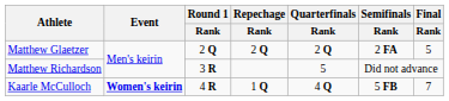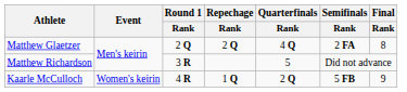 <table class=wikitable style=font-size:90%;text-align:center>
 <tr>
 <th rowspan=2>Athlete</th>
 <th rowspan=2>Event</th>
 <th>Round 1</th>
 <th>Repechage</th>
 <th>Quarterfinals</th>
 <th>Semifinals</th>
 <th>Final</th>
 </tr>
 <tr style=font-size:95%>
 <th>Rank</th>
 <th>Rank</th>
 <th>Rank</th>
 <th>Rank</th>
 <th>Rank</th>
 </tr>
 <tr>
 <td align=left><a href='#'>Matthew Glaetzer</a></td>
 <td align=left rowspan=2><a href='#'>Men's keirin</a></td>
 <td>2 <strong>Q</strong></td>
 <td>2 <strong>Q</strong></td>
-<td>2 <strong>Q</strong></td>
+<td>4 <strong>Q</strong></td>
 <td>2 <strong>FA</strong></td>
-<td>5</td>
+<td>8</td>
 </tr>
 <tr>
 <td align=left><a href='#'>Matthew Richardson</a></td>
 <td>3 <strong>R</strong></td>
 <td></td>
 <td>5</td>
 <td colspan=2>Did not advance</td>
 </tr>
 <tr>
 <td align=left><a href='#'>Kaarle McCulloch</a></td>
-<td align=left><strong><a href='#'>Women's keirin</a></strong></td>
+<td align=left><a href='#'>Women's keirin</a></td>
 <td>4 <strong>R</strong></td>
 <td>1 <strong>Q</strong></td>
-<td>4 <strong>Q</strong></td>
+<td>2 <strong>Q</strong></td>
 <td>5 <strong>FB</strong></td>
-<td>7</td>
+<td>9</td>
 </tr>
 </table>
